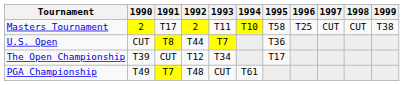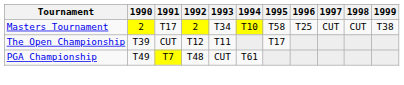 <table class="wikitable" style="font-size:95%;text-align:center;">
 <tr>
 <th>Tournament</th>
 <th>1990</th>
 <th>1991</th>
 <th>1992</th>
 <th>1993</th>
 <th>1994</th>
 <th>1995</th>
 <th>1996</th>
 <th>1997</th>
 <th>1998</th>
 <th>1999</th>
 </tr>
 <tr>
 <td align=left><a href='#'>Masters Tournament</a></td>
 <td style="background:yellow;">2</td>
 <td>T17</td>
 <td style="background:yellow;">2</td>
-<td>T11</td>
+<td>T34</td>
 <td style="background:yellow;">T10</td>
 <td>T58</td>
 <td>T25</td>
 <td>CUT</td>
 <td>CUT</td>
 <td>T38</td>
 </tr>
 <tr>
-<td align=left><a href='#'>U.S. Open</a></td>
-<td>CUT</td>
-<td style="background:yellow;">T8</td>
-<td>T44</td>
-<td style="background:yellow;">T7</td>
-<td style="background:#eeeeee;"></td>
-<td>T36</td>
-<td style="background:#eeeeee;"></td>
-<td style="background:#eeeeee;"></td>
-<td style="background:#eeeeee;"></td>
-<td style="background:#eeeeee;"></td>
-</tr>
-<tr>
 <td align=left><a href='#'>The Open Championship</a></td>
 <td>T39</td>
 <td>CUT</td>
 <td>T12</td>
-<td>T34</td>
+<td>T11</td>
 <td style="background:#eeeeee;"></td>
 <td>T17</td>
 <td style="background:#eeeeee;"></td>
 <td style="background:#eeeeee;"></td>
 <td style="background:#eeeeee;"></td>
 <td style="background:#eeeeee;"></td>
 </tr>
 <tr>
 <td align=left><a href='#'>PGA Championship</a></td>
 <td>T49</td>
 <td style="background:yellow;">T7</td>
 <td>T48</td>
 <td>CUT</td>
 <td>T61</td>
 <td style="background:#eeeeee;"></td>
 <td style="background:#eeeeee;"></td>
 <td style="background:#eeeeee;"></td>
 <td style="background:#eeeeee;"></td>
 <td style="background:#eeeeee;"></td>
 </tr>
 </table>
